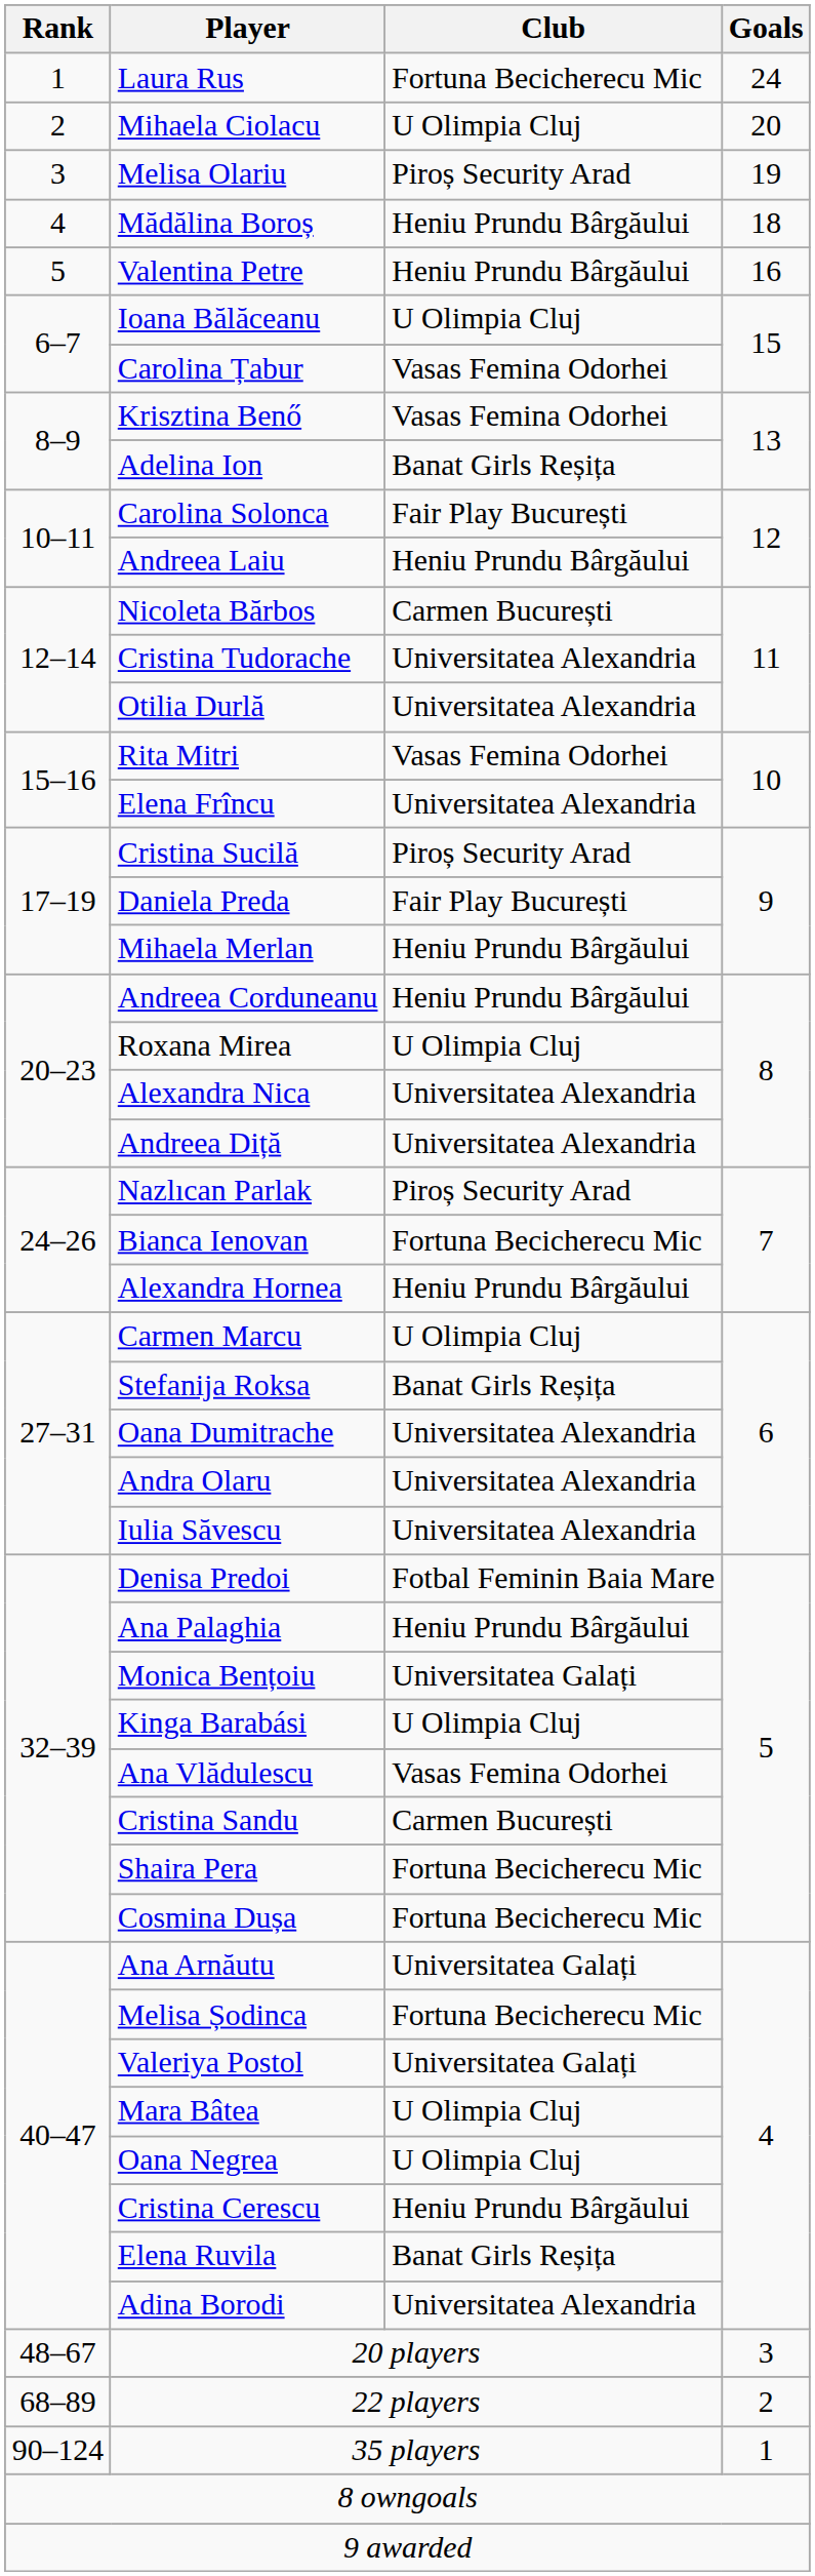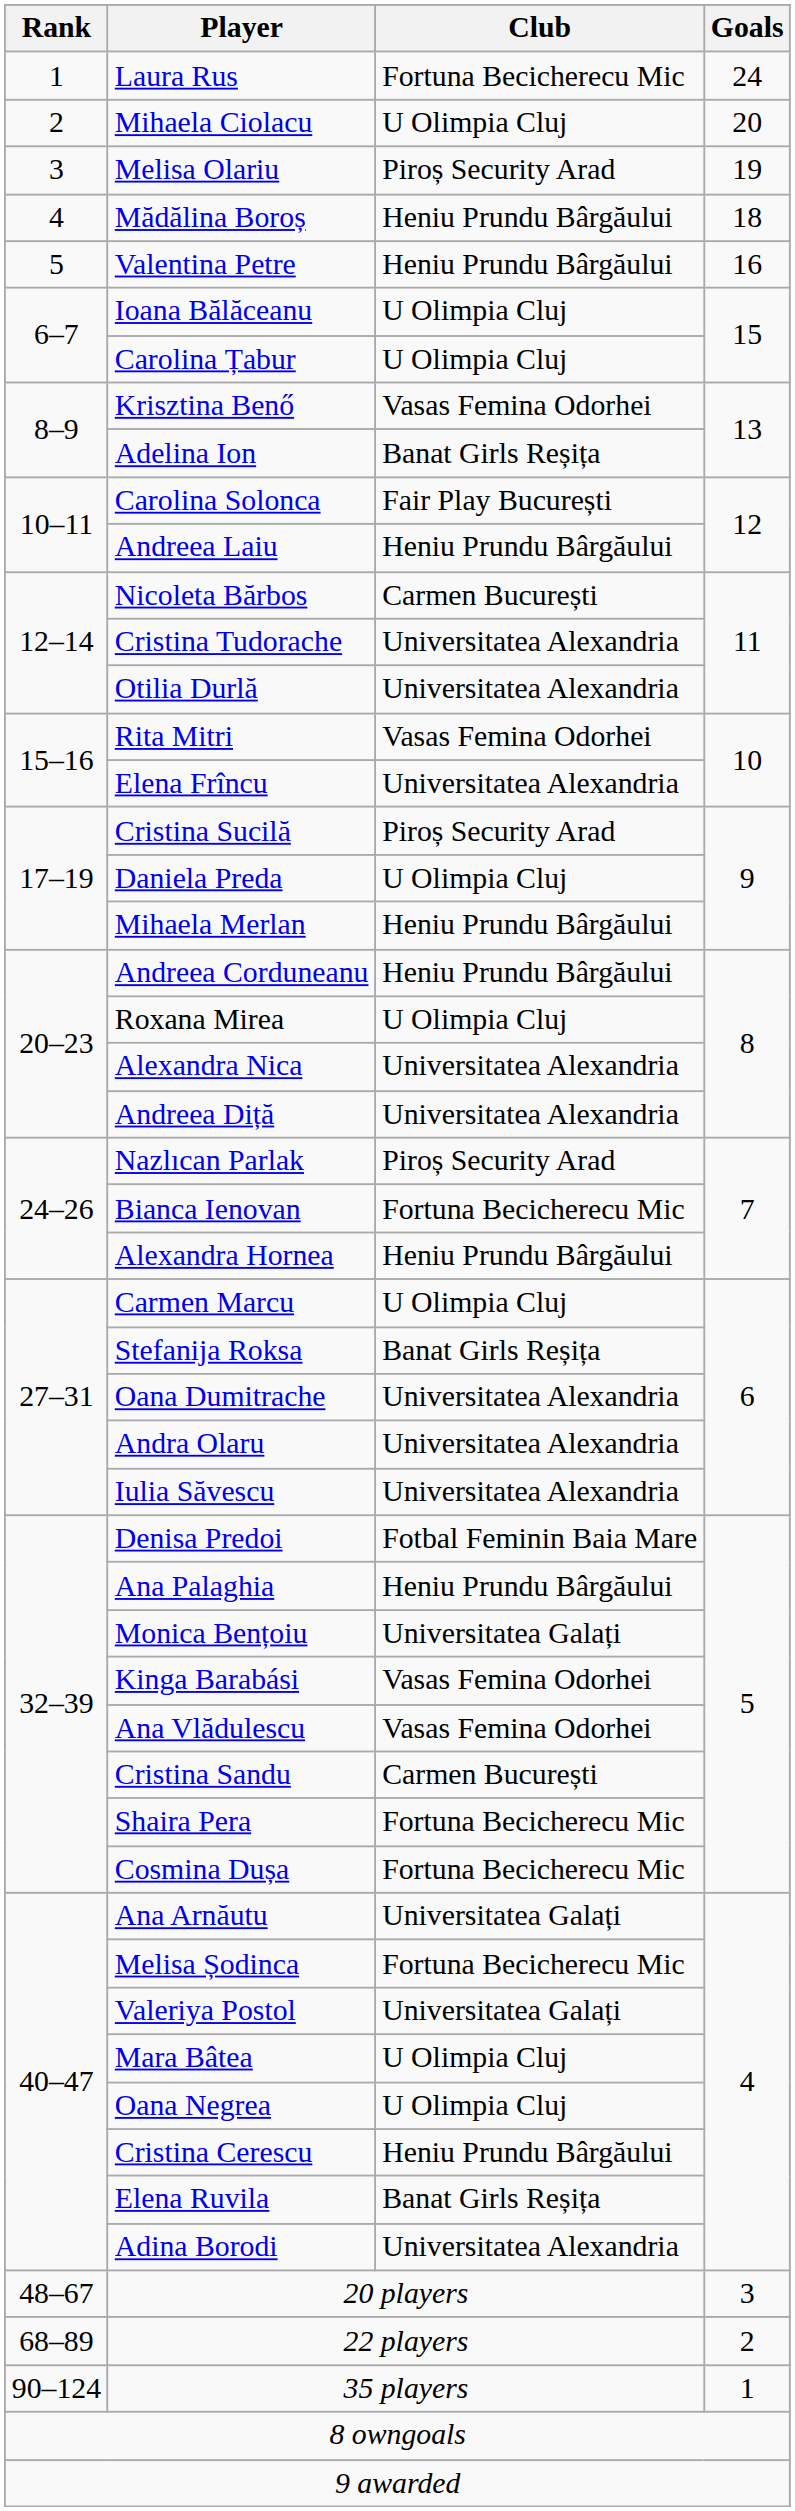 <table class="wikitable" style="text-align:center">
 <tr>
 <th>Rank</th>
 <th>Player</th>
 <th>Club</th>
 <th>Goals</th>
 </tr>
 <tr>
 <td rowspan=1>1</td>
 <td align="left"> <a href='#'>Laura Rus</a></td>
 <td align="left">Fortuna Becicherecu Mic</td>
 <td rowspan=1>24</td>
 </tr>
 <tr>
 <td rowspan=1>2</td>
 <td align="left"> <a href='#'>Mihaela Ciolacu</a></td>
 <td align="left">U Olimpia Cluj</td>
 <td rowspan=1>20</td>
 </tr>
 <tr>
 <td rowspan=1>3</td>
 <td align="left"> <a href='#'>Melisa Olariu</a></td>
 <td align="left">Piroș Security Arad</td>
 <td rowspan=1>19</td>
 </tr>
 <tr>
 <td rowspan=1>4</td>
 <td align="left"> <a href='#'>Mădălina Boroș</a></td>
 <td align="left">Heniu Prundu Bârgăului</td>
 <td rowspan=1>18</td>
 </tr>
 <tr>
 <td rowspan=1>5</td>
 <td align="left"> <a href='#'>Valentina Petre</a></td>
 <td align="left">Heniu Prundu Bârgăului</td>
 <td rowspan=1>16</td>
 </tr>
 <tr>
 <td rowspan=2>6–7</td>
 <td align="left"> <a href='#'>Ioana Bălăceanu</a></td>
 <td align="left">U Olimpia Cluj</td>
 <td rowspan=2>15</td>
 </tr>
 <tr>
 <td align="left"> <a href='#'>Carolina Țabur</a></td>
-<td align="left">Vasas Femina Odorhei</td>
+<td align="left">U Olimpia Cluj</td>
 </tr>
 <tr>
 <td rowspan=2>8–9</td>
 <td align="left"> <a href='#'>Krisztina Benő</a></td>
 <td align="left">Vasas Femina Odorhei</td>
 <td rowspan=2>13</td>
 </tr>
 <tr>
 <td align="left"> <a href='#'>Adelina Ion</a></td>
 <td align="left">Banat Girls Reșița</td>
 </tr>
 <tr>
 <td rowspan=2>10–11</td>
 <td align="left"> <a href='#'>Carolina Solonca</a></td>
 <td align="left">Fair Play București</td>
 <td rowspan=2>12</td>
 </tr>
 <tr>
 <td align="left"> <a href='#'>Andreea Laiu</a></td>
 <td align="left">Heniu Prundu Bârgăului</td>
 </tr>
 <tr>
 <td rowspan=3>12–14</td>
 <td align="left"> <a href='#'>Nicoleta Bărbos</a></td>
 <td align="left">Carmen București</td>
 <td rowspan=3>11</td>
 </tr>
 <tr>
 <td align="left"> <a href='#'>Cristina Tudorache</a></td>
 <td align="left">Universitatea Alexandria</td>
 </tr>
 <tr>
 <td align="left"> <a href='#'>Otilia Durlă</a></td>
 <td align="left">Universitatea Alexandria</td>
 </tr>
 <tr>
 <td rowspan=2>15–16</td>
 <td align="left"> <a href='#'>Rita Mitri</a></td>
 <td align="left">Vasas Femina Odorhei</td>
 <td rowspan=2>10</td>
 </tr>
 <tr>
 <td align="left"> <a href='#'>Elena Frîncu</a></td>
 <td align="left">Universitatea Alexandria</td>
 </tr>
 <tr>
 <td rowspan=3>17–19</td>
 <td align="left"> <a href='#'>Cristina Sucilă</a></td>
 <td align="left">Piroș Security Arad</td>
 <td rowspan=3>9</td>
 </tr>
 <tr>
 <td align="left"> <a href='#'>Daniela Preda</a></td>
-<td align="left">Fair Play București</td>
+<td align="left">U Olimpia Cluj</td>
 </tr>
 <tr>
 <td align="left"> <a href='#'>Mihaela Merlan</a></td>
 <td align="left">Heniu Prundu Bârgăului</td>
 </tr>
 <tr>
 <td rowspan=4>20–23</td>
 <td align="left"> <a href='#'>Andreea Corduneanu</a></td>
 <td align="left">Heniu Prundu Bârgăului</td>
 <td rowspan=4>8</td>
 </tr>
 <tr>
 <td align="left"> Roxana Mirea</td>
 <td align="left">U Olimpia Cluj</td>
 </tr>
 <tr>
 <td align="left"> <a href='#'>Alexandra Nica</a></td>
 <td align="left">Universitatea Alexandria</td>
 </tr>
 <tr>
 <td align="left"> <a href='#'>Andreea Diță</a></td>
 <td align="left">Universitatea Alexandria</td>
 </tr>
 <tr>
 <td rowspan=3>24–26</td>
 <td align="left"> <a href='#'>Nazlıcan Parlak</a></td>
 <td align="left">Piroș Security Arad</td>
 <td rowspan=3>7</td>
 </tr>
 <tr>
 <td align="left"> <a href='#'>Bianca Ienovan</a></td>
 <td align="left">Fortuna Becicherecu Mic</td>
 </tr>
 <tr>
 <td align="left"> <a href='#'>Alexandra Hornea</a></td>
 <td align="left">Heniu Prundu Bârgăului</td>
 </tr>
 <tr>
 <td rowspan=5>27–31</td>
 <td align="left"> <a href='#'>Carmen Marcu</a></td>
 <td align="left">U Olimpia Cluj</td>
 <td rowspan=5>6</td>
 </tr>
 <tr>
 <td align="left"> <a href='#'>Stefanija Roksa</a></td>
 <td align="left">Banat Girls Reșița</td>
 </tr>
 <tr>
 <td align="left"> <a href='#'>Oana Dumitrache</a></td>
 <td align="left">Universitatea Alexandria</td>
 </tr>
 <tr>
 <td align="left"> <a href='#'>Andra Olaru</a></td>
 <td align="left">Universitatea Alexandria</td>
 </tr>
 <tr>
 <td align="left"> <a href='#'>Iulia Săvescu</a></td>
 <td align="left">Universitatea Alexandria</td>
 </tr>
 <tr>
 <td rowspan=8>32–39</td>
 <td align="left"> <a href='#'>Denisa Predoi</a></td>
 <td align="left">Fotbal Feminin Baia Mare</td>
 <td rowspan=8>5</td>
 </tr>
 <tr>
 <td align="left"> <a href='#'>Ana Palaghia</a></td>
 <td align="left">Heniu Prundu Bârgăului</td>
 </tr>
 <tr>
 <td align="left"> <a href='#'>Monica Bențoiu</a></td>
 <td align="left">Universitatea Galați</td>
 </tr>
 <tr>
 <td align="left"> <a href='#'>Kinga Barabási</a></td>
-<td align="left">U Olimpia Cluj</td>
+<td align="left">Vasas Femina Odorhei</td>
 </tr>
 <tr>
 <td align="left"> <a href='#'>Ana Vlădulescu</a></td>
 <td align="left">Vasas Femina Odorhei</td>
 </tr>
 <tr>
 <td align="left"> <a href='#'>Cristina Sandu</a></td>
 <td align="left">Carmen București</td>
 </tr>
 <tr>
 <td align="left"> <a href='#'>Shaira Pera</a></td>
 <td align="left">Fortuna Becicherecu Mic</td>
 </tr>
 <tr>
 <td align="left"> <a href='#'>Cosmina Dușa</a></td>
 <td align="left">Fortuna Becicherecu Mic</td>
 </tr>
 <tr>
 <td rowspan=8>40–47</td>
 <td align="left"> <a href='#'>Ana Arnăutu</a></td>
 <td align="left">Universitatea Galați</td>
 <td rowspan=8>4</td>
 </tr>
 <tr>
 <td align="left"> <a href='#'>Melisa Șodinca</a></td>
 <td align="left">Fortuna Becicherecu Mic</td>
 </tr>
 <tr>
 <td align="left"> <a href='#'>Valeriya Postol</a></td>
 <td align="left">Universitatea Galați</td>
 </tr>
 <tr>
 <td align="left"> <a href='#'>Mara Bâtea</a></td>
 <td align="left">U Olimpia Cluj</td>
 </tr>
 <tr>
 <td align="left"> <a href='#'>Oana Negrea</a></td>
 <td align="left">U Olimpia Cluj</td>
 </tr>
 <tr>
 <td align="left"> <a href='#'>Cristina Cerescu</a></td>
 <td align="left">Heniu Prundu Bârgăului</td>
 </tr>
 <tr>
 <td align="left"> <a href='#'>Elena Ruvila</a></td>
 <td align="left">Banat Girls Reșița</td>
 </tr>
 <tr>
 <td align="left"> <a href='#'>Adina Borodi</a></td>
 <td align="left">Universitatea Alexandria</td>
 </tr>
 <tr>
 <td>48–67</td>
 <td align="center"; colspan=2><em>20 players</em></td>
 <td>3</td>
 </tr>
 <tr>
 <td>68–89</td>
 <td align="center"; colspan=2><em>22 players</em></td>
 <td>2</td>
 </tr>
 <tr>
 <td>90–124</td>
 <td align="center"; colspan=2><em>35 players</em></td>
 <td>1</td>
 </tr>
 <tr>
 <td align="center"; colspan=4><em>8 owngoals</em></td>
 </tr>
 <tr>
 <td align="center"; colspan=4><em>9 awarded</em></td>
 </tr>
 <tr>
 </tr>
 </table>
